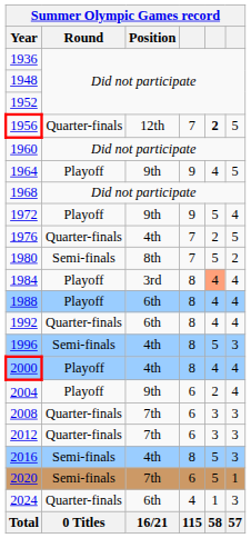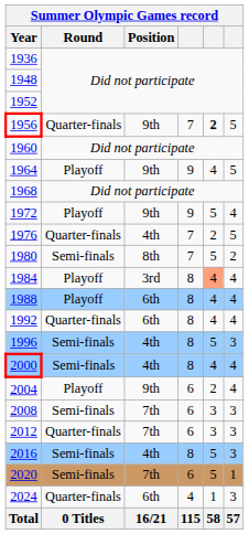 <table class="wikitable" style="text-align: center;">
 <tr>
 <th colspan=10><a href='#'>Summer Olympic Games record</a></th>
 </tr>
 <tr>
 <th>Year</th>
 <th>Round</th>
 <th>Position</th>
 <th></th>
 <th></th>
 <th></th>
 </tr>
 <tr>
 <td> <a href='#'>1936</a></td>
 <td colspan="6" rowspan=3><em>Did not participate</em></td>
 </tr>
 <tr>
 <td> <a href='#'>1948</a></td>
 </tr>
 <tr>
 <td> <a href='#'>1952</a></td>
 </tr>
 <tr>
 <td style="border: 3px solid red"> <a href='#'>1956</a></td>
 <td>Quarter-finals</td>
-<td>12th</td>
+<td>9th</td>
 <td>7</td>
 <td><strong>2</strong></td>
 <td>5</td>
 </tr>
 <tr>
 <td> <a href='#'>1960</a></td>
 <td colspan="6"><em>Did not participate</em></td>
 </tr>
 <tr>
 <td> <a href='#'>1964</a></td>
 <td>Playoff</td>
 <td>9th</td>
 <td>9</td>
 <td>4</td>
 <td>5</td>
 </tr>
 <tr>
 <td> <a href='#'>1968</a></td>
 <td colspan="6"><em>Did not participate</em></td>
 </tr>
 <tr>
 <td> <a href='#'>1972</a></td>
 <td>Playoff</td>
 <td>9th</td>
 <td>9</td>
 <td>5</td>
 <td>4</td>
 </tr>
 <tr>
 <td> <a href='#'>1976</a></td>
 <td>Quarter-finals</td>
 <td>4th</td>
 <td>7</td>
 <td>2</td>
 <td>5</td>
 </tr>
 <tr>
 <td> <a href='#'>1980</a></td>
 <td>Semi-finals</td>
 <td>8th</td>
 <td>7</td>
 <td>5</td>
 <td>2</td>
 </tr>
 <tr>
 <td> <a href='#'>1984</a></td>
 <td>Playoff</td>
 <td>3rd</td>
 <td>8</td>
 <td style="background: lightsalmon;">4</td>
 <td>4</td>
 </tr>
 <tr style="background:#9acdff;">
 <td> <a href='#'>1988</a></td>
 <td>Playoff</td>
 <td>6th</td>
 <td>8</td>
 <td>4</td>
 <td>4</td>
 </tr>
 <tr>
 <td> <a href='#'>1992</a></td>
 <td>Quarter-finals</td>
 <td>6th</td>
 <td>8</td>
 <td>4</td>
 <td>4</td>
 </tr>
 <tr style="background:#9acdff;">
 <td> <a href='#'>1996</a></td>
 <td>Semi-finals</td>
 <td>4th</td>
 <td>8</td>
 <td>5</td>
 <td>3</td>
 </tr>
 <tr style="background:#9acdff;">
 <td style="border: 3px solid red"> <a href='#'>2000</a></td>
-<td>Playoff</td>
+<td>Semi-finals</td>
 <td>4th</td>
 <td>8</td>
 <td>4</td>
 <td>4</td>
 </tr>
 <tr>
 <td> <a href='#'>2004</a></td>
 <td>Playoff</td>
 <td>9th</td>
 <td>6</td>
 <td>2</td>
 <td>4</td>
 </tr>
 <tr>
 <td> <a href='#'>2008</a></td>
-<td>Quarter-finals</td>
+<td>Semi-finals</td>
 <td>7th</td>
 <td>6</td>
 <td>3</td>
 <td>3</td>
 </tr>
 <tr>
 <td> <a href='#'>2012</a></td>
 <td>Quarter-finals</td>
 <td>7th</td>
 <td>6</td>
 <td>3</td>
 <td>3</td>
 </tr>
 <tr style="background:#9acdff;">
 <td> <a href='#'>2016</a></td>
 <td>Semi-finals</td>
 <td>4th</td>
 <td>8</td>
 <td>5</td>
 <td>3</td>
 </tr>
 <tr style="background:#c96;">
 <td> <a href='#'>2020</a></td>
 <td>Semi-finals</td>
 <td>7th</td>
 <td>6</td>
 <td>5</td>
 <td>1</td>
 </tr>
 <tr>
 <td> <a href='#'>2024</a></td>
 <td>Quarter-finals</td>
 <td>6th</td>
 <td>4</td>
 <td>1</td>
 <td>3</td>
 </tr>
 <tr>
 <th>Total</th>
 <th>0 Titles</th>
 <th>16/21</th>
 <th>115</th>
 <th>58</th>
 <th>57</th>
 </tr>
 </table>
